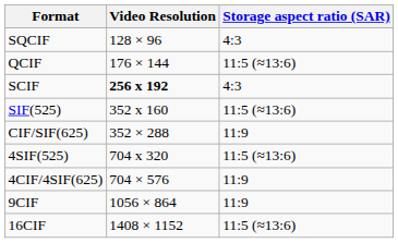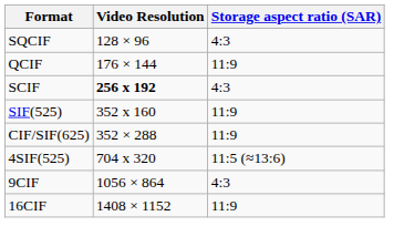 <table class="wikitable">
 <tr>
 <th>Format</th>
 <th>Video Resolution</th>
 <th><a href='#'>Storage aspect ratio (SAR)</a></th>
 </tr>
 <tr>
 <td>SQCIF</td>
 <td>128 × 96</td>
 <td>4:3</td>
 </tr>
 <tr>
 <td>QCIF</td>
 <td>176 × 144</td>
-<td>11:5 (≈13:6)</td>
+<td>11:9</td>
 </tr>
 <tr>
 <td>SCIF</td>
 <td><strong>256 x 192</strong></td>
 <td>4:3</td>
 </tr>
 <tr>
 <td><a href='#'>SIF</a>(525)</td>
 <td>352 x 160</td>
-<td>11:5 (≈13:6)</td>
+<td>11:9</td>
 </tr>
 <tr>
 <td>CIF/SIF(625)</td>
 <td>352 × 288</td>
 <td>11:9</td>
 </tr>
 <tr>
 <td>4SIF(525)</td>
 <td>704 x 320</td>
 <td>11:5 (≈13:6)</td>
 </tr>
 <tr>
-<td>4CIF/4SIF(625)</td>
-<td>704 × 576</td>
-<td>11:9</td>
-</tr>
-<tr>
 <td>9CIF</td>
 <td>1056 × 864</td>
-<td>11:9</td>
+<td>4:3</td>
 </tr>
 <tr>
 <td>16CIF</td>
 <td>1408 × 1152</td>
-<td>11:5 (≈13:6)</td>
+<td>11:9</td>
 </tr>
 </table>
